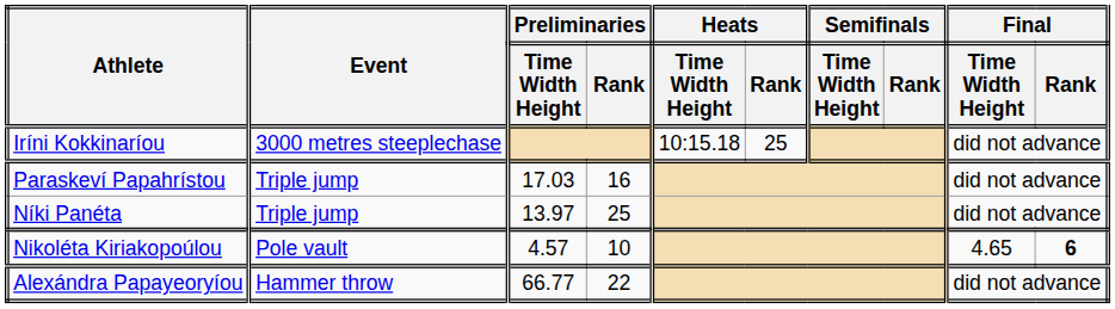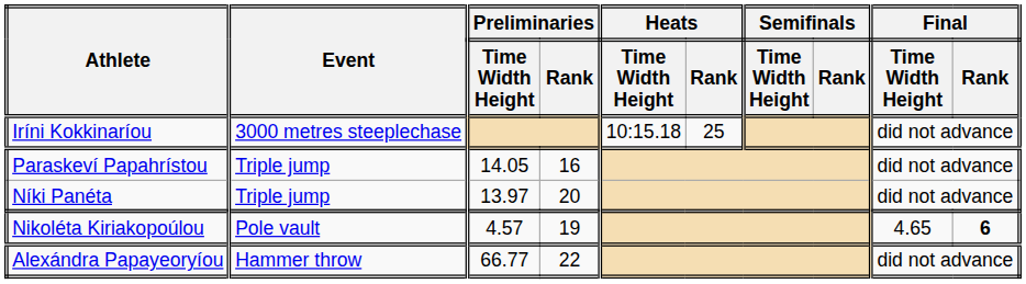 <table class=wikitable style="font-size:90%; border: double;">
 <tr>
 <th rowspan="2" style="border-right:double">Athlete</th>
 <th rowspan="2" style="border-right:double">Event</th>
 <th colspan="2" style="border-right:double; border-bottom:double;">Preliminaries</th>
 <th colspan="2" style="border-right:double; border-bottom:double;">Heats</th>
 <th colspan="2" style="border-right:double; border-bottom:double;">Semifinals</th>
 <th colspan="2" style="border-right:double; border-bottom:double;">Final</th>
 </tr>
 <tr>
 <th>Time<br>Width<br>Height</th>
 <th style="border-right:double">Rank</th>
 <th>Time<br>Width<br>Height</th>
 <th style="border-right:double">Rank</th>
 <th>Time<br>Width<br>Height</th>
 <th style="border-right:double">Rank</th>
 <th>Time<br>Width<br>Height</th>
 <th style="border-right:double">Rank</th>
 </tr>
 <tr style="border-top: double;">
 <td style="border-right:double"><a href='#'>Iríni Kokkinaríou</a></td>
 <td style="border-right:double"><a href='#'>3000 metres steeplechase</a></td>
 <td style="border-right:double" colspan= 2 bgcolor="wheat"></td>
 <td>10:15.18</td>
 <td style="border-right:double", align="center">25</td>
 <td style="border-right:double" colspan= 2 bgcolor="wheat"></td>
 <td colspan= 2, align="center">did not advance</td>
 </tr>
 <tr style="border-top: double;">
 <td style="border-right:double"><a href='#'>Paraskeví Papahrístou</a></td>
 <td style="border-right:double"><a href='#'>Triple jump</a></td>
-<td align="center">17.03</td>
+<td align="center">14.05</td>
 <td align="center" style="border-right:double">16</td>
 <td style="border-right:double" colspan= 4 bgcolor="wheat"></td>
 <td colspan= 2, align="center">did not advance</td>
 </tr>
 <tr>
 <td style="border-right:double"><a href='#'>Níki Panéta</a></td>
 <td style="border-right:double"><a href='#'>Triple jump</a></td>
 <td align="center">13.97</td>
-<td align="center" style="border-right:double">25</td>
+<td align="center" style="border-right:double">20</td>
 <td style="border-right:double" colspan= 4 bgcolor="wheat"></td>
 <td colspan= 2, align="center">did not advance</td>
 </tr>
 <tr>
 </tr>
 <tr style="border-top: double;">
 <td style="border-right:double"><a href='#'>Nikoléta Kiriakopoúlou</a></td>
 <td style="border-right:double"><a href='#'>Pole vault</a></td>
 <td align="center">4.57</td>
-<td align="center" style="border-right:double">10</td>
+<td align="center" style="border-right:double">19</td>
 <td style="border-right:double" colspan= 4 bgcolor="wheat"></td>
 <td align="center">4.65</td>
 <td align="center"><strong>6</strong></td>
 </tr>
 <tr style="border-top: double;">
 <td style="border-right:double"><a href='#'>Alexándra Papayeoryíou</a></td>
 <td style="border-right:double"><a href='#'>Hammer throw</a></td>
 <td align="center">66.77</td>
 <td align="center" style="border-right:double">22</td>
 <td style="border-right:double" colspan= 4 bgcolor="wheat"></td>
 <td colspan= 2, align="center">did not advance</td>
 </tr>
 </table>
